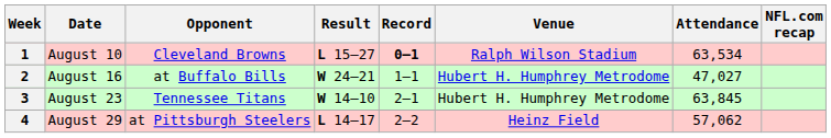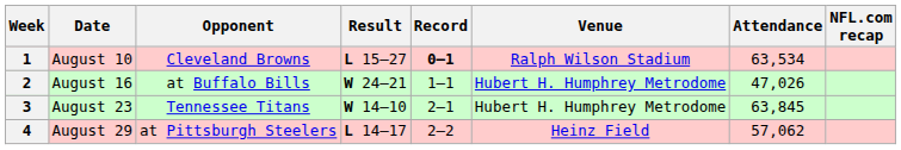 <table class="wikitable" style="text-align:center">
 <tr>
 <th>Week</th>
 <th>Date</th>
 <th>Opponent</th>
 <th>Result</th>
 <th>Record</th>
 <th>Venue</th>
 <th>Attendance</th>
 <th>NFL.com<br>recap</th>
 </tr>
 <tr style="background:#fcc">
 <th>1</th>
 <td>August 10</td>
 <td><a href='#'>Cleveland Browns</a></td>
 <td><strong>L</strong> 15–27</td>
 <td><strong>0–1</strong></td>
 <td><a href='#'>Ralph Wilson Stadium</a></td>
 <td>63,534</td>
 <td></td>
 </tr>
 <tr style="background:#cfc">
 <th>2</th>
 <td>August 16</td>
 <td>at <a href='#'>Buffalo Bills</a></td>
 <td><strong>W</strong> 24–21</td>
 <td>1–1</td>
 <td><a href='#'>Hubert H. Humphrey Metrodome</a></td>
-<td>47,027</td>
+<td>47,026</td>
 <td></td>
 </tr>
 <tr style="background:#cfc">
 <th>3</th>
 <td>August 23</td>
 <td><a href='#'>Tennessee Titans</a></td>
 <td><strong>W</strong> 14–10</td>
 <td>2–1</td>
 <td>Hubert H. Humphrey Metrodome</td>
 <td>63,845</td>
 <td></td>
 </tr>
 <tr style="background:#fcc">
 <th>4</th>
 <td>August 29</td>
 <td>at <a href='#'>Pittsburgh Steelers</a></td>
 <td><strong>L</strong> 14–17</td>
 <td>2–2</td>
 <td><a href='#'>Heinz Field</a></td>
 <td>57,062</td>
 <td></td>
 </tr>
 </table>
